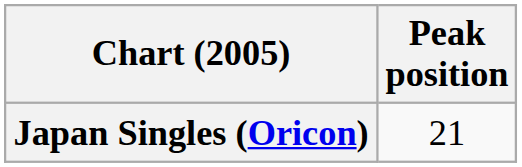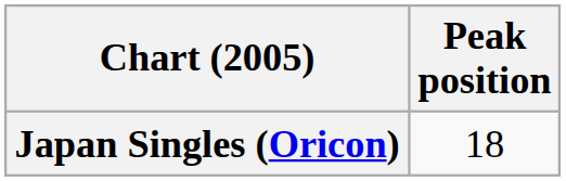 <table class="wikitable plainrowheaders">
 <tr>
 <th>Chart (2005)</th>
 <th>Peak<br>position</th>
 </tr>
 <tr>
 <th scope="row">Japan Singles (<a href='#'>Oricon</a>)</th>
-<td style="text-align:center;">21</td>
+<td style="text-align:center;">18</td>
 </tr>
 </table>
